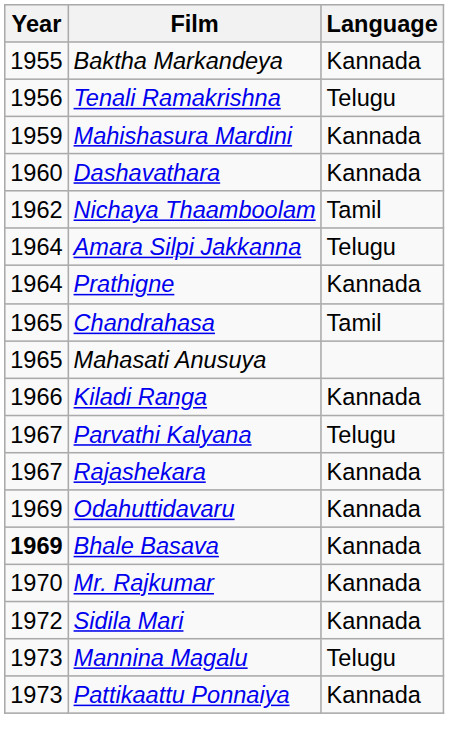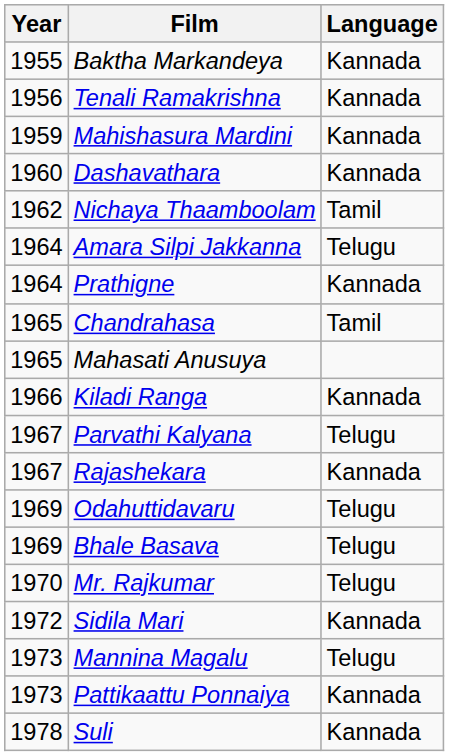 <table class="wikitable" style="font-size:95%;">
 <tr>
 <th>Year</th>
 <th>Film</th>
 <th>Language</th>
 </tr>
 <tr>
 <td>1955</td>
 <td><em>Baktha Markandeya</em></td>
 <td>Kannada</td>
 </tr>
 <tr>
 <td>1956</td>
 <td><em><a href='#'>Tenali Ramakrishna</a></em></td>
-<td>Telugu</td>
+<td>Kannada</td>
 </tr>
 <tr>
 <td>1959</td>
 <td><em><a href='#'>Mahishasura Mardini</a></em></td>
 <td>Kannada</td>
 </tr>
 <tr>
 <td>1960</td>
 <td><em><a href='#'>Dashavathara</a></em></td>
 <td>Kannada</td>
 </tr>
 <tr>
 <td>1962</td>
 <td><em><a href='#'>Nichaya Thaamboolam</a></em></td>
 <td>Tamil</td>
 </tr>
 <tr>
 <td>1964</td>
 <td><em><a href='#'>Amara Silpi Jakkanna</a></em></td>
 <td>Telugu</td>
 </tr>
 <tr>
 <td>1964</td>
 <td><em><a href='#'>Prathigne</a></em></td>
 <td>Kannada</td>
 </tr>
 <tr>
 <td>1965</td>
 <td><em><a href='#'>Chandrahasa</a></em></td>
 <td>Tamil</td>
 </tr>
 <tr>
 <td>1965</td>
 <td><em>Mahasati Anusuya</em></td>
 <td></td>
 </tr>
 <tr>
 <td>1966</td>
 <td><em><a href='#'>Kiladi Ranga</a></em></td>
 <td>Kannada</td>
 </tr>
 <tr>
 <td>1967</td>
 <td><em><a href='#'>Parvathi Kalyana</a></em></td>
 <td>Telugu</td>
 </tr>
 <tr>
 <td>1967</td>
 <td><em><a href='#'>Rajashekara</a></em></td>
 <td>Kannada</td>
 </tr>
 <tr>
 <td>1969</td>
 <td><em><a href='#'>Odahuttidavaru</a></em></td>
-<td>Kannada</td>
+<td>Telugu</td>
 </tr>
 <tr>
-<td><strong>1969</strong></td>
+<td>1969</td>
 <td><em><a href='#'>Bhale Basava</a></em></td>
-<td>Kannada</td>
+<td>Telugu</td>
 </tr>
 <tr>
 <td>1970</td>
 <td><em><a href='#'>Mr. Rajkumar</a></em></td>
-<td>Kannada</td>
+<td>Telugu</td>
 </tr>
 <tr>
 <td>1972</td>
 <td><em><a href='#'>Sidila Mari</a></em></td>
 <td>Kannada</td>
 </tr>
 <tr>
 <td>1973</td>
 <td><em><a href='#'>Mannina Magalu</a></em></td>
 <td>Telugu</td>
 </tr>
 <tr>
 <td>1973</td>
 <td><em><a href='#'>Pattikaattu Ponnaiya</a></em></td>
 <td>Kannada</td>
 </tr>
+<tr>
+<td>1978</td>
+<td><em><a href='#'>Suli</a></em></td>
+<td>Kannada</td>
+</tr>
 </table>
